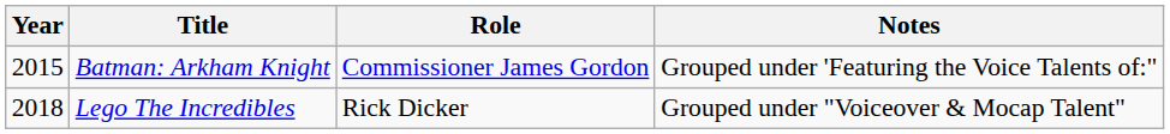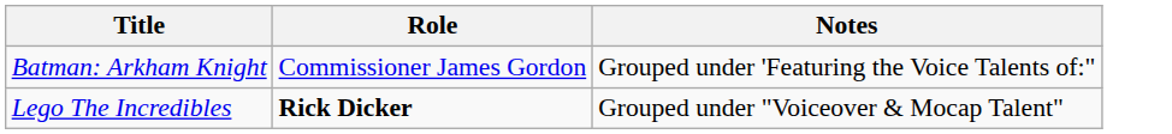 <table class="wikitable sortable">
 <tr>
-<th>Year</th>
 <th>Title</th>
 <th>Role</th>
 <th>Notes</th>
 </tr>
 <tr>
-<td>2015</td>
 <td><em><a href='#'>Batman: Arkham Knight</a></em></td>
 <td><a href='#'>Commissioner James Gordon</a></td>
 <td>Grouped under 'Featuring the Voice Talents of:"</td>
 </tr>
 <tr>
-<td>2018</td>
 <td><em><a href='#'>Lego The Incredibles</a></em></td>
-<td>Rick Dicker</td>
+<td><strong>Rick Dicker</strong></td>
 <td>Grouped under "Voiceover & Mocap Talent"</td>
 </tr>
 </table>
